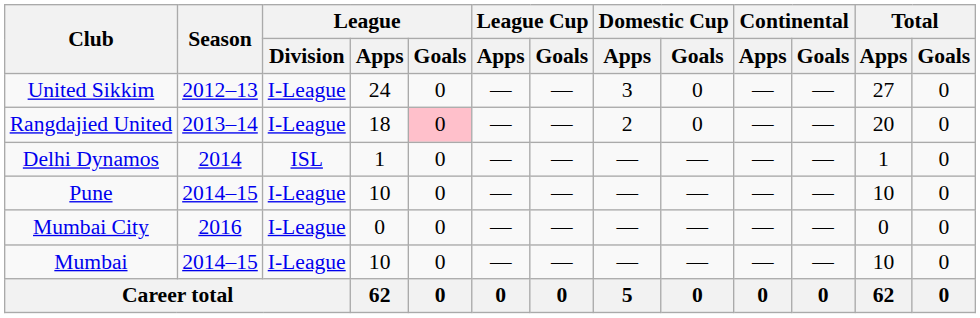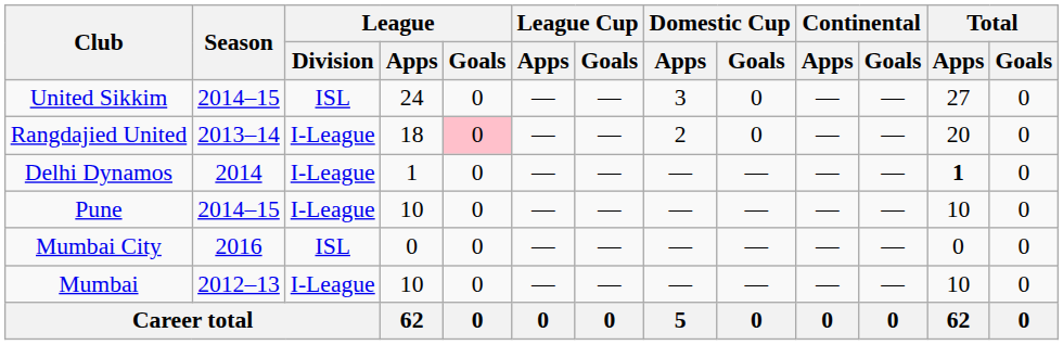 <table class="wikitable" style="text-align: center;">
 <tr>
 <th rowspan="2">Club</th>
 <th rowspan="2">Season</th>
 <th colspan="3">League</th>
 <th colspan="2">League Cup</th>
 <th colspan="2">Domestic Cup</th>
 <th colspan="2">Continental</th>
 <th colspan="2">Total</th>
 </tr>
 <tr>
 <th>Division</th>
 <th>Apps</th>
 <th>Goals</th>
 <th>Apps</th>
 <th>Goals</th>
 <th>Apps</th>
 <th>Goals</th>
 <th>Apps</th>
 <th>Goals</th>
 <th>Apps</th>
 <th>Goals</th>
 </tr>
 <tr>
 <td rowspan="1"><a href='#'>United Sikkim</a></td>
-<td><a href='#'>2012–13</a></td>
-<td><a href='#'>I-League</a></td>
+<td><a href='#'>2014–15</a></td>
+<td><a href='#'>ISL</a></td>
 <td>24</td>
 <td>0</td>
 <td>—</td>
 <td>—</td>
 <td>3</td>
 <td>0</td>
 <td>—</td>
 <td>—</td>
 <td>27</td>
 <td>0</td>
 </tr>
 <tr>
 <td rowspan="1"><a href='#'>Rangdajied United</a></td>
 <td><a href='#'>2013–14</a></td>
 <td><a href='#'>I-League</a></td>
 <td>18</td>
 <td style="background: pink;">0</td>
 <td>—</td>
 <td>—</td>
 <td>2</td>
 <td>0</td>
 <td>—</td>
 <td>—</td>
 <td>20</td>
 <td>0</td>
 </tr>
 <tr>
 <td rowspan="1"><a href='#'>Delhi Dynamos</a></td>
 <td><a href='#'>2014</a></td>
-<td><a href='#'>ISL</a></td>
+<td><a href='#'>I-League</a></td>
 <td>1</td>
 <td>0</td>
 <td>—</td>
 <td>—</td>
 <td>—</td>
 <td>—</td>
 <td>—</td>
 <td>—</td>
-<td>1</td>
+<td><strong>1</strong></td>
 <td>0</td>
 </tr>
 <tr>
 <td rowspan="1"><a href='#'>Pune</a></td>
 <td><a href='#'>2014–15</a></td>
 <td><a href='#'>I-League</a></td>
 <td>10</td>
 <td>0</td>
 <td>—</td>
 <td>—</td>
 <td>—</td>
 <td>—</td>
 <td>—</td>
 <td>—</td>
 <td>10</td>
 <td>0</td>
 </tr>
 <tr>
 <td rowspan="1"><a href='#'>Mumbai City</a></td>
 <td><a href='#'>2016</a></td>
-<td><a href='#'>I-League</a></td>
+<td><a href='#'>ISL</a></td>
 <td>0</td>
 <td>0</td>
 <td>—</td>
 <td>—</td>
 <td>—</td>
 <td>—</td>
 <td>—</td>
 <td>—</td>
 <td>0</td>
 <td>0</td>
 </tr>
 <tr>
 <td rowspan="1"><a href='#'>Mumbai</a></td>
-<td><a href='#'>2014–15</a></td>
+<td><a href='#'>2012–13</a></td>
 <td><a href='#'>I-League</a></td>
 <td>10</td>
 <td>0</td>
 <td>—</td>
 <td>—</td>
 <td>—</td>
 <td>—</td>
 <td>—</td>
 <td>—</td>
 <td>10</td>
 <td>0</td>
 </tr>
 <tr>
 <th colspan="3">Career total</th>
 <th>62</th>
 <th>0</th>
 <th>0</th>
 <th>0</th>
 <th>5</th>
 <th>0</th>
 <th>0</th>
 <th>0</th>
 <th>62</th>
 <th>0</th>
 </tr>
 </table>
